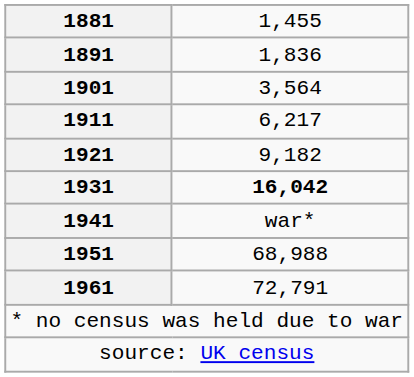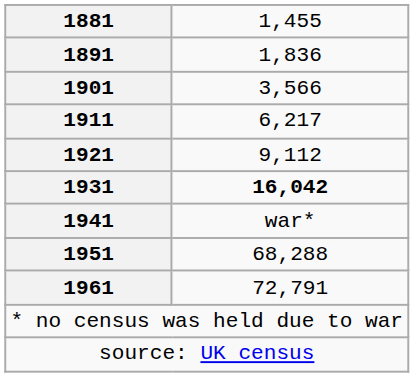 <table class="wikitable" align="right" style=font-size:85%;margin-left:10px;>
 <tr>
 <th align="center">1881</th>
 <td align="center">1,455</td>
 </tr>
 <tr>
 <th align="center">1891</th>
 <td align="center">1,836</td>
 </tr>
 <tr>
 <th align="center">1901</th>
-<td align="center">3,564</td>
+<td align="center">3,566</td>
 </tr>
 <tr>
 <th align="center">1911</th>
 <td align="center">6,217</td>
 </tr>
 <tr>
 <th align="center">1921</th>
-<td align="center">9,182</td>
+<td align="center">9,112</td>
 </tr>
 <tr>
 <th align="center">1931</th>
 <td align="center"><strong>16,042</strong></td>
 </tr>
 <tr>
 <th align="center">1941</th>
 <td align="center">war*</td>
 </tr>
 <tr>
 <th align="center">1951</th>
-<td align="center">68,988</td>
+<td align="center">68,288</td>
 </tr>
 <tr>
 <th align="center">1961</th>
 <td align="center">72,791</td>
 </tr>
 <tr>
 <td colspan=2>* no census was held due to war</td>
 </tr>
 <tr>
 <td colspan=2 align=center>source: <a href='#'>UK census</a></td>
 </tr>
 </table>
